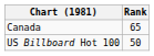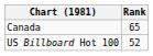 <table class="wikitable sortable">
 <tr>
 <th align="left">Chart (1981)</th>
 <th style="text-align:center;">Rank</th>
 </tr>
 <tr>
 <td>Canada</td>
 <td style="text-align:center;">65</td>
 </tr>
 <tr>
 <td>US <em>Billboard</em> Hot 100</td>
-<td style="text-align:center;">50</td>
+<td style="text-align:center;">52</td>
 </tr>
 </table>
